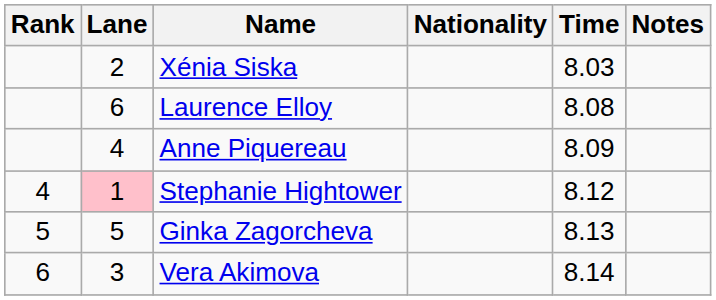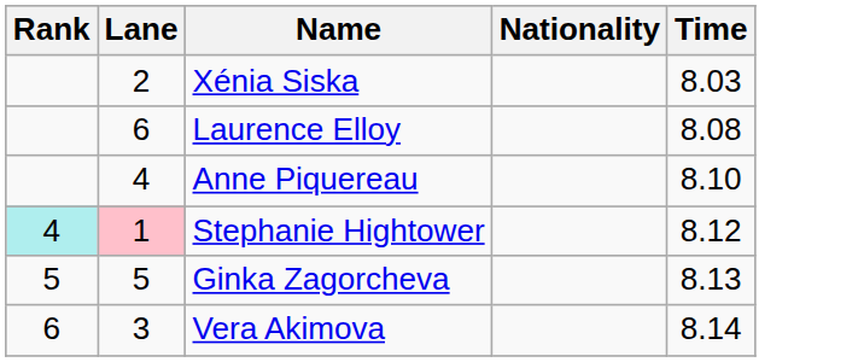 <table class="wikitable sortable" style="text-align:center">
 <tr>
 <th>Rank</th>
 <th>Lane</th>
 <th>Name</th>
 <th>Nationality</th>
 <th>Time</th>
-<th>Notes</th>
 </tr>
 <tr>
 <td></td>
 <td>2</td>
 <td align="left"><a href='#'>Xénia Siska</a></td>
 <td align=left></td>
 <td>8.03</td>
-<td></td>
 </tr>
 <tr>
 <td></td>
 <td>6</td>
 <td align="left"><a href='#'>Laurence Elloy</a></td>
 <td align=left></td>
 <td>8.08</td>
-<td></td>
 </tr>
 <tr>
 <td></td>
 <td>4</td>
 <td align="left"><a href='#'>Anne Piquereau</a></td>
 <td align=left></td>
-<td>8.09</td>
-<td></td>
+<td>8.10</td>
 </tr>
 <tr>
-<td>4</td>
+<td style="background: paleturquoise;">4</td>
 <td style="background: pink;">1</td>
 <td align="left"><a href='#'>Stephanie Hightower</a></td>
 <td align=left></td>
 <td>8.12</td>
-<td></td>
 </tr>
 <tr>
 <td>5</td>
 <td>5</td>
 <td align="left"><a href='#'>Ginka Zagorcheva</a></td>
 <td align=left></td>
 <td>8.13</td>
-<td></td>
 </tr>
 <tr>
 <td>6</td>
 <td>3</td>
 <td align="left"><a href='#'>Vera Akimova</a></td>
 <td align=left></td>
 <td>8.14</td>
-<td></td>
 </tr>
 </table>
